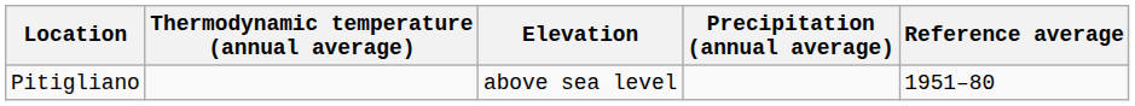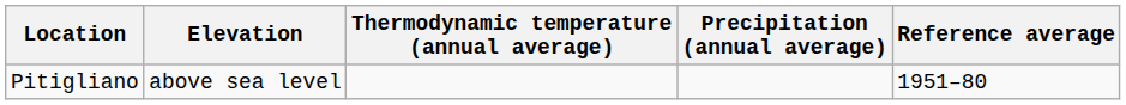 <table class="wikitable">
 <tr>
 <th>Location</th>
+<th>Elevation</th>
 <th>Thermodynamic temperature<br><strong>(annual average)</strong></th>
-<th>Elevation</th>
 <th>Precipitation<br>(annual average)</th>
 <th>Reference average</th>
 </tr>
 <tr>
 <td>Pitigliano</td>
+<td> above sea level</td>
 <td></td>
-<td> above sea level</td>
 <td></td>
 <td>1951–80</td>
 </tr>
 </table>
